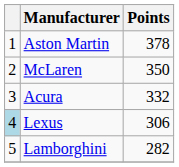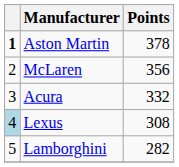 <table class="wikitable" style="font-size: 95%;">
 <tr>
 <th scope="col"></th>
 <th scope="col">Manufacturer</th>
 <th scope="col">Points</th>
 </tr>
 <tr>
-<td align=center>1</td>
+<td align=center><strong>1</strong></td>
 <td> <a href='#'>Aston Martin</a></td>
 <td align=right>378</td>
 </tr>
 <tr>
 <td align=center>2</td>
 <td> <a href='#'>McLaren</a></td>
-<td align=right>350</td>
+<td align=right>356</td>
 </tr>
 <tr>
 <td align=center>3</td>
 <td> <a href='#'>Acura</a></td>
 <td align=right>332</td>
 </tr>
 <tr>
 <td align=center style="background: lightblue;">4</td>
 <td> <a href='#'>Lexus</a></td>
-<td align=right>306</td>
+<td align=right>308</td>
 </tr>
 <tr>
 <td align=center>5</td>
 <td> <a href='#'>Lamborghini</a></td>
 <td align=right>282</td>
 </tr>
 <tr>
 </tr>
 </table>
